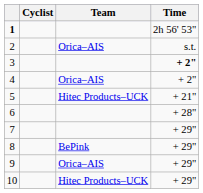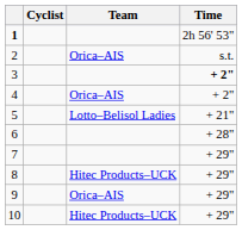 <table class="wikitable">
 <tr style="background:#ccccff;">
 <th></th>
 <th>Cyclist</th>
 <th>Team</th>
 <th>Time</th>
 </tr>
 <tr>
 <td align=center><strong>1</strong></td>
 <td></td>
 <td></td>
 <td align=right>2h 56' 53"</td>
 </tr>
 <tr>
 <td align=center>2</td>
 <td></td>
 <td><a href='#'>Orica–AIS</a></td>
 <td align=right>s.t.</td>
 </tr>
 <tr>
 <td align=center>3</td>
 <td></td>
 <td></td>
 <td align=right><strong>+ 2"</strong></td>
 </tr>
 <tr>
 <td align=center>4</td>
 <td></td>
 <td><a href='#'>Orica–AIS</a></td>
 <td align=right>+ 2"</td>
 </tr>
 <tr>
 <td align=center>5</td>
 <td></td>
-<td><a href='#'>Hitec Products–UCK</a></td>
+<td><a href='#'>Lotto–Belisol Ladies</a></td>
 <td align=right>+ 21"</td>
 </tr>
 <tr>
 <td align=center>6</td>
 <td></td>
 <td></td>
 <td align=right>+ 28"</td>
 </tr>
 <tr>
 <td align=center>7</td>
 <td></td>
 <td></td>
 <td align=right>+ 29"</td>
 </tr>
 <tr>
 <td align=center>8</td>
 <td></td>
-<td><a href='#'>BePink</a></td>
+<td><a href='#'>Hitec Products–UCK</a></td>
 <td align=right>+ 29"</td>
 </tr>
 <tr>
 <td align=center>9</td>
 <td></td>
 <td><a href='#'>Orica–AIS</a></td>
 <td align=right>+ 29"</td>
 </tr>
 <tr>
 <td align=center>10</td>
 <td></td>
 <td><a href='#'>Hitec Products–UCK</a></td>
 <td align=right>+ 29"</td>
 </tr>
 </table>
